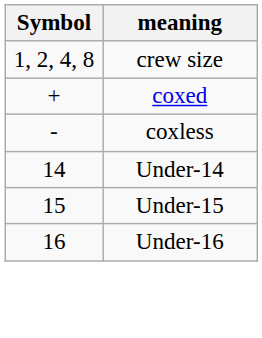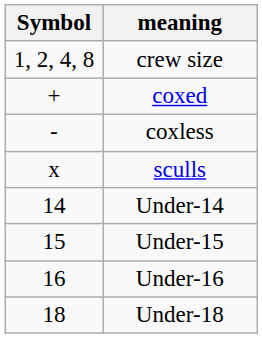 <table class="wikitable" style="text-align:center; margin:1em auto;">
 <tr>
 <th width=60>Symbol</th>
 <th width=100>meaning</th>
 </tr>
 <tr>
 <td>1, 2, 4, 8</td>
 <td>crew size</td>
 </tr>
 <tr>
 <td>+</td>
 <td><a href='#'>coxed</a></td>
 </tr>
 <tr>
 <td>-</td>
 <td>coxless</td>
 </tr>
 <tr>
+<td>x</td>
+<td><a href='#'>sculls</a></td>
+</tr>
+<tr>
 <td>14</td>
 <td>Under-14</td>
 </tr>
 <tr>
 <td>15</td>
 <td>Under-15</td>
 </tr>
 <tr>
 <td>16</td>
 <td>Under-16</td>
 </tr>
+<tr>
+<td>18</td>
+<td>Under-18</td>
+</tr>
 </table>
